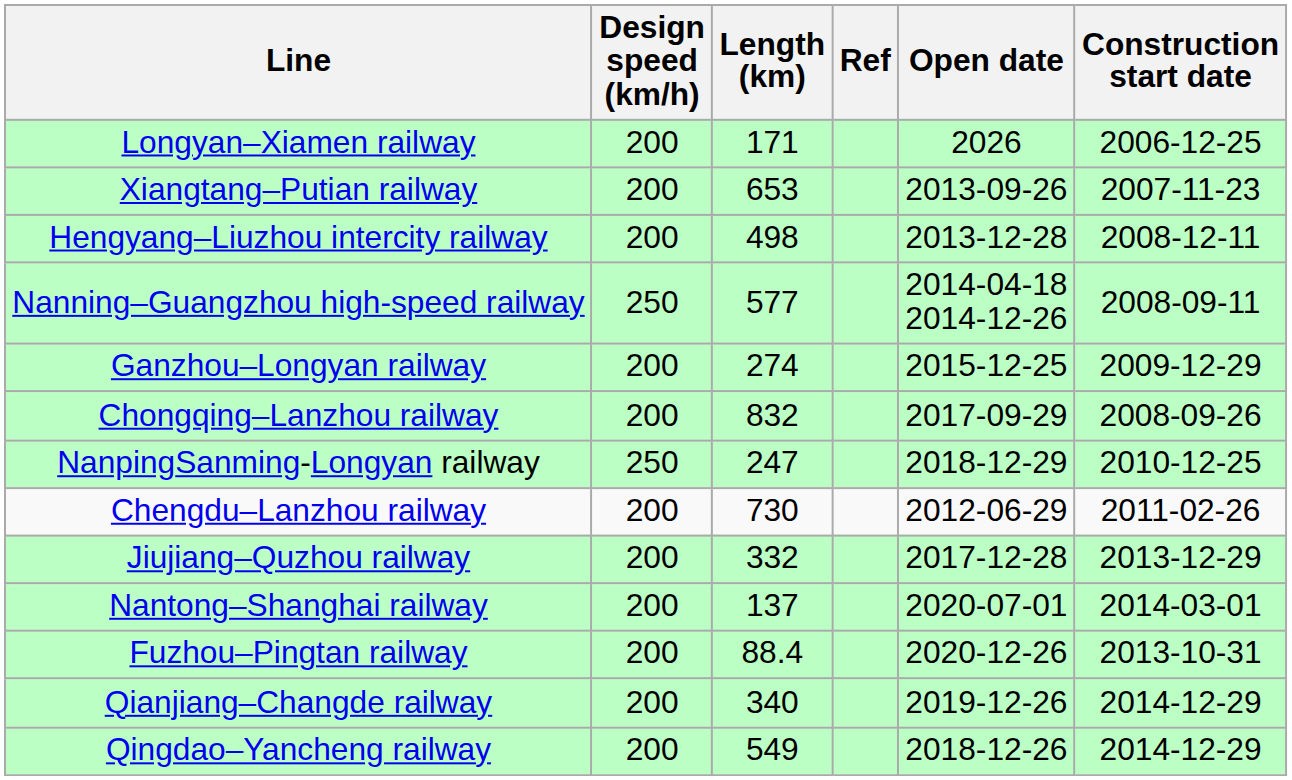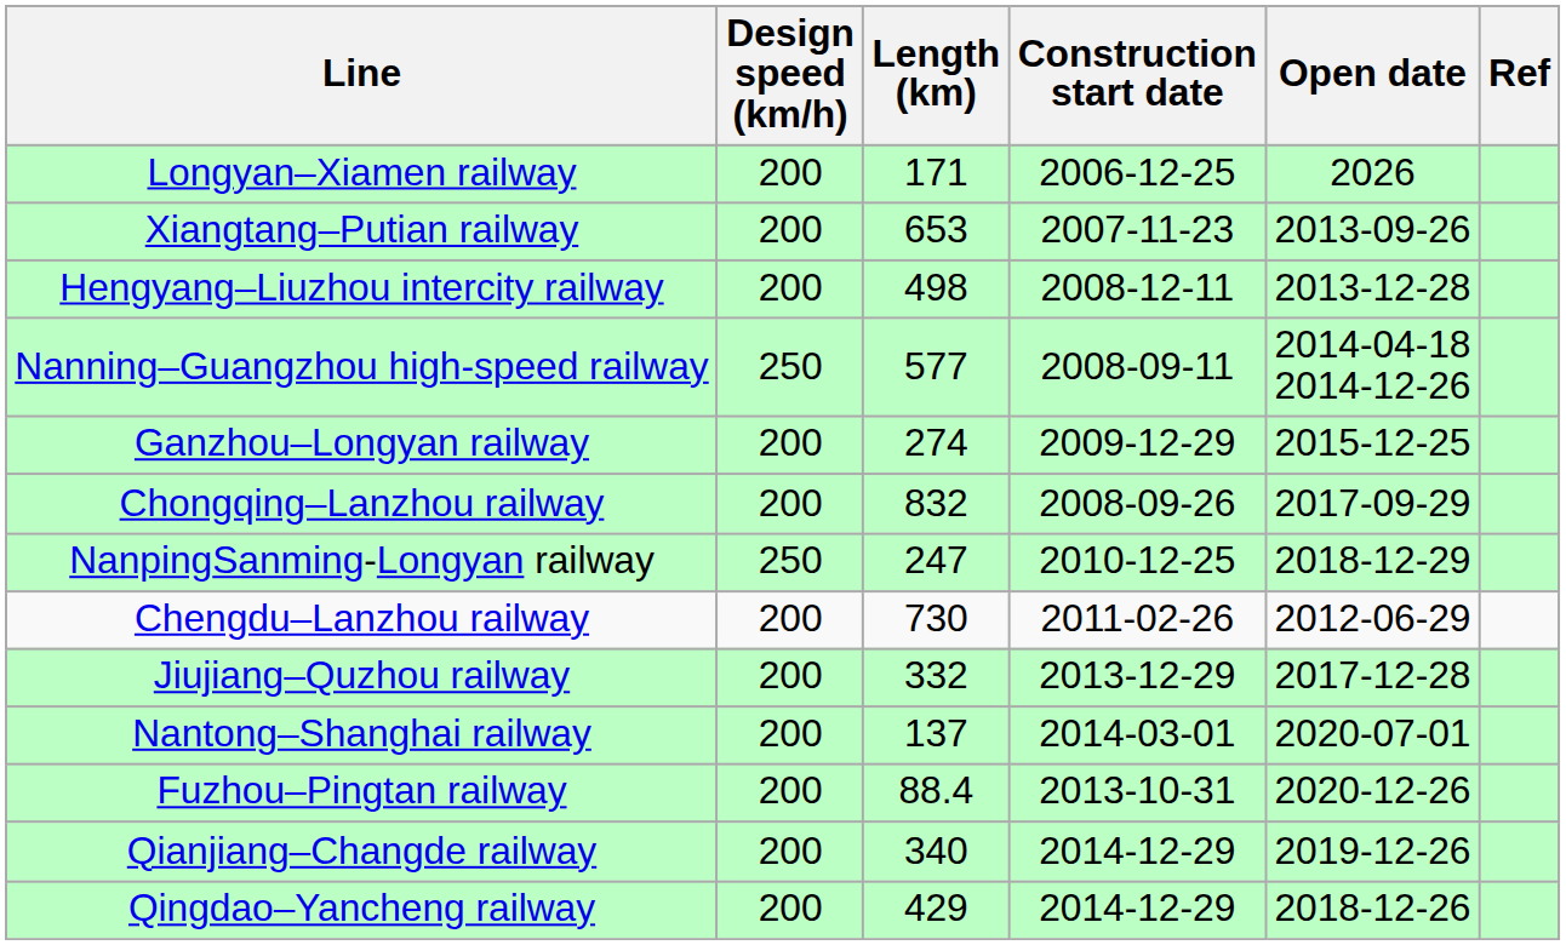 <table class="wikitable sortable" style="text-align:center; line-height:1.05">
 <tr>
 <th>Line</th>
 <th>Design<br>speed<br>(km/h)</th>
 <th>Length<br>(km)</th>
+<th>Construction<br>start date</th>
+<th>Open date</th>
 <th>Ref</th>
-<th>Open date</th>
-<th>Construction<br>start date</th>
 </tr>
 <tr style="background:#bcffc5;">
 <td><a href='#'>Longyan–Xiamen railway</a></td>
 <td>200</td>
 <td>171</td>
+<td>2006-12-25</td>
+<td>2026</td>
 <td></td>
-<td>2026</td>
-<td>2006-12-25</td>
 </tr>
 <tr style="background:#bcffc5;">
 <td><a href='#'>Xiangtang–Putian railway</a></td>
 <td>200</td>
 <td>653</td>
+<td>2007-11-23</td>
+<td>2013-09-26</td>
 <td></td>
-<td>2013-09-26</td>
-<td>2007-11-23</td>
 </tr>
 <tr style="background:#bcffc5;">
 <td><a href='#'>Hengyang–Liuzhou intercity railway</a></td>
 <td>200</td>
 <td>498</td>
+<td>2008-12-11</td>
+<td>2013-12-28</td>
 <td></td>
-<td>2013-12-28</td>
-<td>2008-12-11</td>
 </tr>
 <tr style="background:#bcffc5;">
 <td><a href='#'>Nanning–Guangzhou high-speed railway</a></td>
 <td>250</td>
 <td>577</td>
+<td>2008-09-11</td>
+<td>2014-04-18<br>2014-12-26</td>
 <td><br></td>
-<td>2014-04-18<br>2014-12-26</td>
-<td>2008-09-11</td>
 </tr>
 <tr style="background:#bcffc5;">
 <td><a href='#'>Ganzhou–Longyan railway</a></td>
 <td>200</td>
 <td>274</td>
+<td>2009-12-29</td>
+<td>2015-12-25</td>
 <td></td>
-<td>2015-12-25</td>
-<td>2009-12-29</td>
 </tr>
 <tr style="background:#bcffc5;">
 <td><a href='#'>Chongqing–Lanzhou railway</a></td>
 <td>200</td>
 <td>832</td>
+<td>2008-09-26</td>
+<td>2017-09-29</td>
 <td></td>
-<td>2017-09-29</td>
-<td>2008-09-26</td>
 </tr>
 <tr style="background:#bcffc5;">
 <td><a href='#'>Nanping</a><a href='#'>Sanming</a>-<a href='#'>Longyan</a> railway</td>
 <td>250</td>
 <td>247</td>
+<td>2010-12-25</td>
+<td>2018-12-29</td>
 <td></td>
-<td>2018-12-29</td>
-<td>2010-12-25</td>
 </tr>
 <tr>
 <td><a href='#'>Chengdu–Lanzhou railway</a></td>
 <td>200</td>
 <td>730</td>
+<td>2011-02-26</td>
+<td>2012-06-29</td>
 <td></td>
-<td>2012-06-29</td>
-<td>2011-02-26</td>
 </tr>
 <tr style="background:#bcffc5;">
 <td><a href='#'>Jiujiang–Quzhou railway</a></td>
 <td>200</td>
 <td>332</td>
+<td>2013-12-29</td>
+<td>2017-12-28</td>
 <td></td>
-<td>2017-12-28</td>
-<td>2013-12-29</td>
 </tr>
 <tr style="background:#bcffc5;">
 <td><a href='#'>Nantong–Shanghai railway</a></td>
 <td>200</td>
 <td>137</td>
+<td>2014-03-01</td>
+<td>2020-07-01</td>
 <td></td>
-<td>2020-07-01</td>
-<td>2014-03-01</td>
 </tr>
 <tr style="background:#bcffc5;">
 <td><a href='#'>Fuzhou–Pingtan railway</a></td>
 <td>200</td>
 <td>88.4</td>
+<td>2013-10-31</td>
+<td>2020-12-26</td>
 <td></td>
-<td>2020-12-26</td>
-<td>2013-10-31</td>
 </tr>
 <tr style="background:#bcffc5;">
 <td><a href='#'>Qianjiang–Changde railway</a></td>
 <td>200</td>
 <td>340</td>
+<td>2014-12-29</td>
+<td>2019-12-26</td>
 <td></td>
-<td>2019-12-26</td>
-<td>2014-12-29</td>
 </tr>
 <tr style="background:#bcffc5;">
 <td><a href='#'>Qingdao–Yancheng railway</a></td>
 <td>200</td>
-<td>549</td>
+<td>429</td>
+<td>2014-12-29</td>
+<td>2018-12-26</td>
 <td></td>
-<td>2018-12-26</td>
-<td>2014-12-29</td>
 </tr>
 </table>
